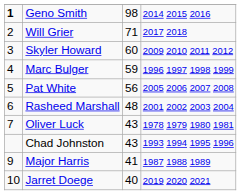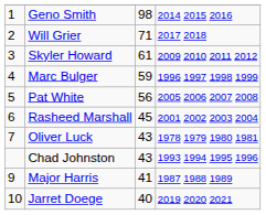 <table class="wikitable">
 <tr>
 </tr>
 <tr>
-<td><strong>1</strong></td>
+<td>1</td>
 <td><a href='#'>Geno Smith</a></td>
 <td>98</td>
 <td style="font-size:80%;"><a href='#'>2014</a> <a href='#'>2015</a> <a href='#'>2016</a></td>
 </tr>
 <tr>
 <td>2</td>
 <td><a href='#'>Will Grier</a></td>
 <td>71</td>
 <td style="font-size:80%;"><a href='#'>2017</a> <a href='#'>2018</a></td>
 </tr>
 <tr>
 <td>3</td>
 <td><a href='#'>Skyler Howard</a></td>
-<td>60</td>
+<td>61</td>
 <td style="font-size:80%;"><a href='#'>2009</a> <a href='#'>2010</a> <a href='#'>2011</a> <a href='#'>2012</a></td>
 </tr>
 <tr>
 <td>4</td>
 <td><a href='#'>Marc Bulger</a></td>
 <td>59</td>
 <td style="font-size:80%;"><a href='#'>1996</a> <a href='#'>1997</a> <a href='#'>1998</a> <a href='#'>1999</a></td>
 </tr>
 <tr>
 <td>5</td>
 <td><a href='#'>Pat White</a></td>
 <td>56</td>
 <td style="font-size:80%;"><a href='#'>2005</a> <a href='#'>2006</a> <a href='#'>2007</a> <a href='#'>2008</a></td>
 </tr>
 <tr>
 <td>6</td>
 <td><a href='#'>Rasheed Marshall</a></td>
-<td>48</td>
+<td>45</td>
 <td style="font-size:80%;"><a href='#'>2001</a> <a href='#'>2002</a> <a href='#'>2003</a> <a href='#'>2004</a></td>
 </tr>
 <tr>
 <td>7</td>
 <td><a href='#'>Oliver Luck</a></td>
 <td>43</td>
 <td style="font-size:80%;"><a href='#'>1978</a> <a href='#'>1979</a> <a href='#'>1980</a> <a href='#'>1981</a></td>
 </tr>
 <tr>
 <td></td>
 <td>Chad Johnston</td>
 <td>43</td>
 <td style="font-size:80%;"><a href='#'>1993</a> <a href='#'>1994</a> <a href='#'>1995</a> <a href='#'>1996</a></td>
 </tr>
 <tr>
 <td>9</td>
 <td><a href='#'>Major Harris</a></td>
 <td>41</td>
 <td style="font-size:80%;"><a href='#'>1987</a> <a href='#'>1988</a> <a href='#'>1989</a></td>
 </tr>
 <tr>
 <td>10</td>
 <td><a href='#'>Jarret Doege</a></td>
 <td>40</td>
 <td style="font-size:80%;"><a href='#'>2019</a> <a href='#'>2020</a> <a href='#'>2021</a></td>
 </tr>
 </table>
